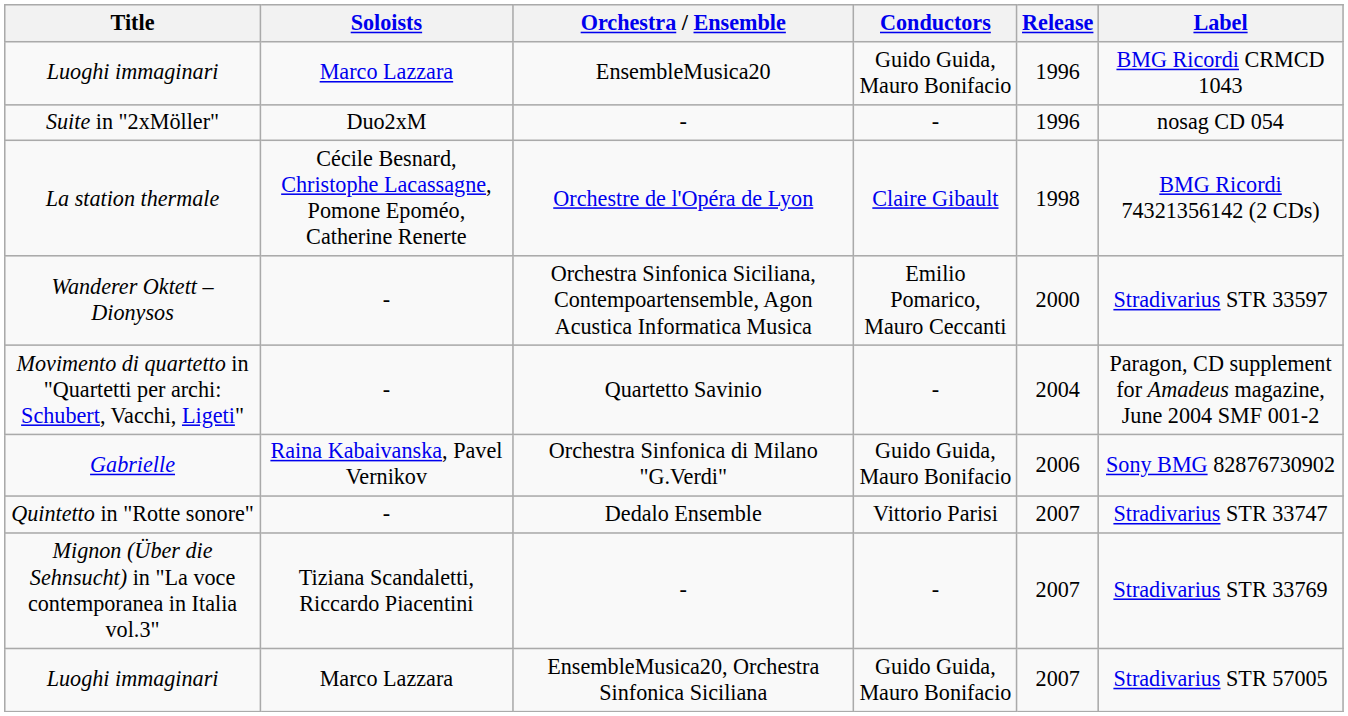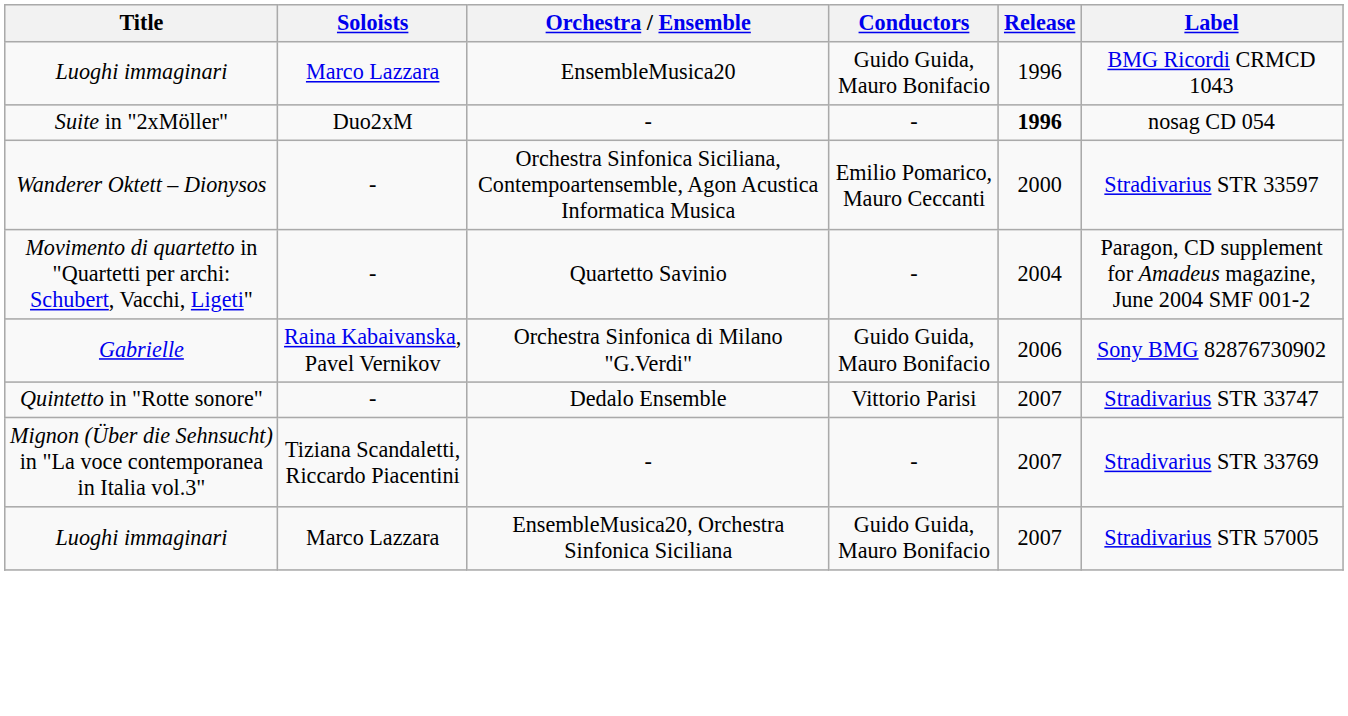 <table class="wikitable" style="text-align:center; font-size:90%;">
 <tr>
 <th>Title</th>
 <th><a href='#'>Soloists</a></th>
 <th><a href='#'>Orchestra</a> / <a href='#'>Ensemble</a></th>
 <th><a href='#'>Conductors</a></th>
 <th><a href='#'>Release</a></th>
 <th><a href='#'>Label</a></th>
 </tr>
 <tr>
 <td><em>Luoghi immaginari</em></td>
 <td><a href='#'>Marco Lazzara</a></td>
 <td>EnsembleMusica20</td>
 <td>Guido Guida, Mauro Bonifacio</td>
 <td>1996</td>
 <td><a href='#'>BMG Ricordi</a> CRMCD 1043</td>
 </tr>
 <tr>
 <td><em>Suite</em> in "2xMöller"</td>
 <td>Duo2xM</td>
 <td>-</td>
 <td>-</td>
-<td>1996</td>
+<td><strong>1996</strong></td>
 <td>nosag CD 054</td>
-</tr>
-<tr>
-<td><em>La station thermale</em></td>
-<td>Cécile Besnard, <a href='#'>Christophe Lacassagne</a>, Pomone Epoméo, Catherine Renerte</td>
-<td><a href='#'>Orchestre de l'Opéra de Lyon</a></td>
-<td><a href='#'>Claire Gibault</a></td>
-<td>1998</td>
-<td><a href='#'>BMG Ricordi</a> 74321356142 (2 CDs)</td>
 </tr>
 <tr>
 <td><em>Wanderer Oktett – Dionysos</em></td>
 <td>-</td>
 <td>Orchestra Sinfonica Siciliana, Contempoartensemble, Agon Acustica Informatica Musica</td>
 <td>Emilio Pomarico, Mauro Ceccanti</td>
 <td>2000</td>
 <td><a href='#'>Stradivarius</a> STR 33597</td>
 </tr>
 <tr>
 <td><em>Movimento di quartetto</em> in "Quartetti per archi: <a href='#'>Schubert</a>, Vacchi, <a href='#'>Ligeti</a>"</td>
 <td>-</td>
 <td>Quartetto Savinio</td>
 <td>-</td>
 <td>2004</td>
 <td>Paragon, CD supplement for <em>Amadeus</em> magazine, June 2004 SMF 001-2</td>
 </tr>
 <tr>
 <td><em><a href='#'>Gabrielle</a></em></td>
 <td><a href='#'>Raina Kabaivanska</a>, Pavel Vernikov</td>
 <td>Orchestra Sinfonica di Milano "G.Verdi"</td>
 <td>Guido Guida, Mauro Bonifacio</td>
 <td>2006</td>
 <td><a href='#'>Sony BMG</a> 82876730902</td>
 </tr>
 <tr>
 <td><em>Quintetto</em> in "Rotte sonore"</td>
 <td>-</td>
 <td>Dedalo Ensemble</td>
 <td>Vittorio Parisi</td>
 <td>2007</td>
 <td><a href='#'>Stradivarius</a> STR 33747</td>
 </tr>
 <tr>
 <td><em>Mignon (Über die Sehnsucht)</em> in "La voce contemporanea in Italia vol.3"</td>
 <td>Tiziana Scandaletti, Riccardo Piacentini</td>
 <td>-</td>
 <td>-</td>
 <td>2007</td>
 <td><a href='#'>Stradivarius</a> STR 33769</td>
 </tr>
 <tr>
 <td><em>Luoghi immaginari</em></td>
 <td>Marco Lazzara</td>
 <td>EnsembleMusica20, Orchestra Sinfonica Siciliana</td>
 <td>Guido Guida, Mauro Bonifacio</td>
 <td>2007</td>
 <td><a href='#'>Stradivarius</a> STR 57005</td>
 </tr>
 </table>
